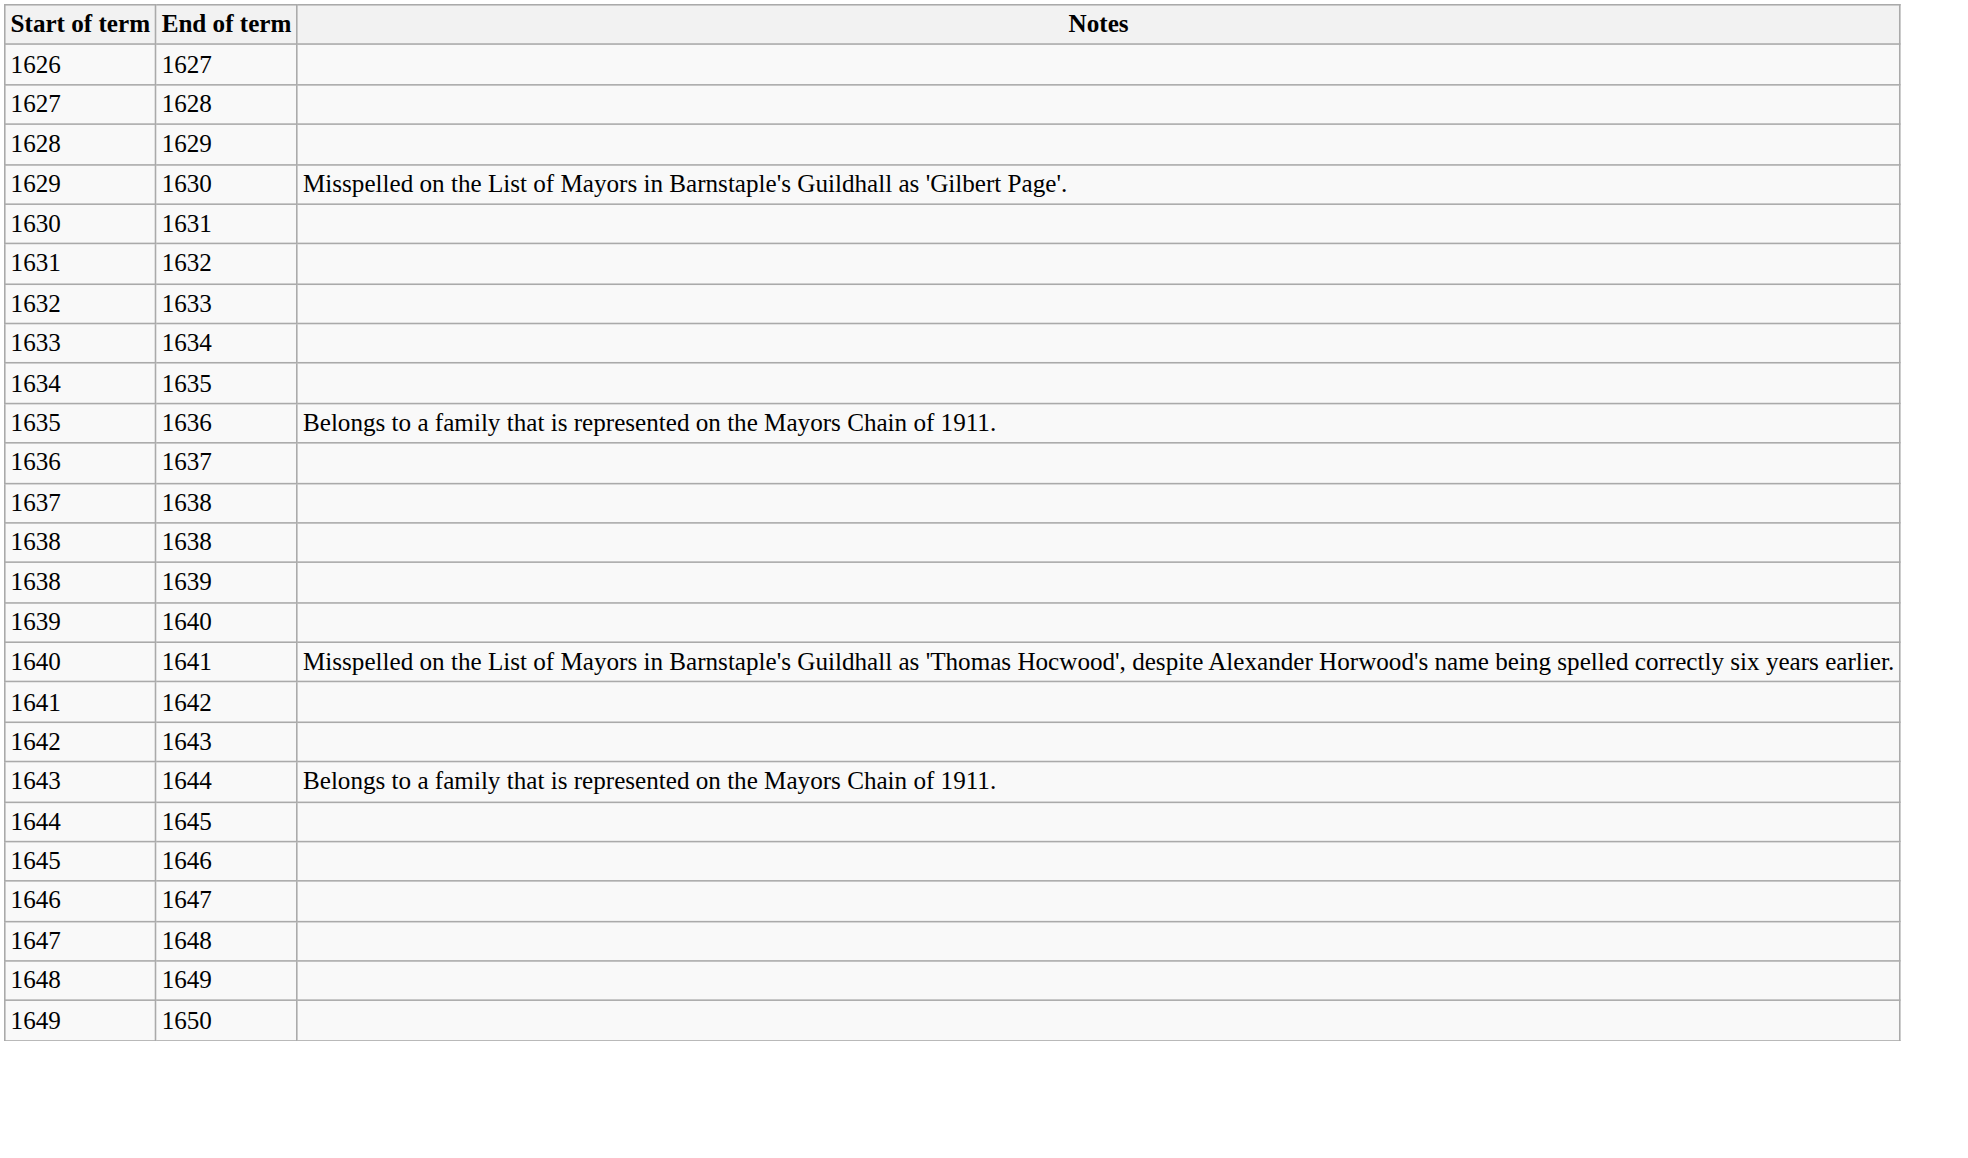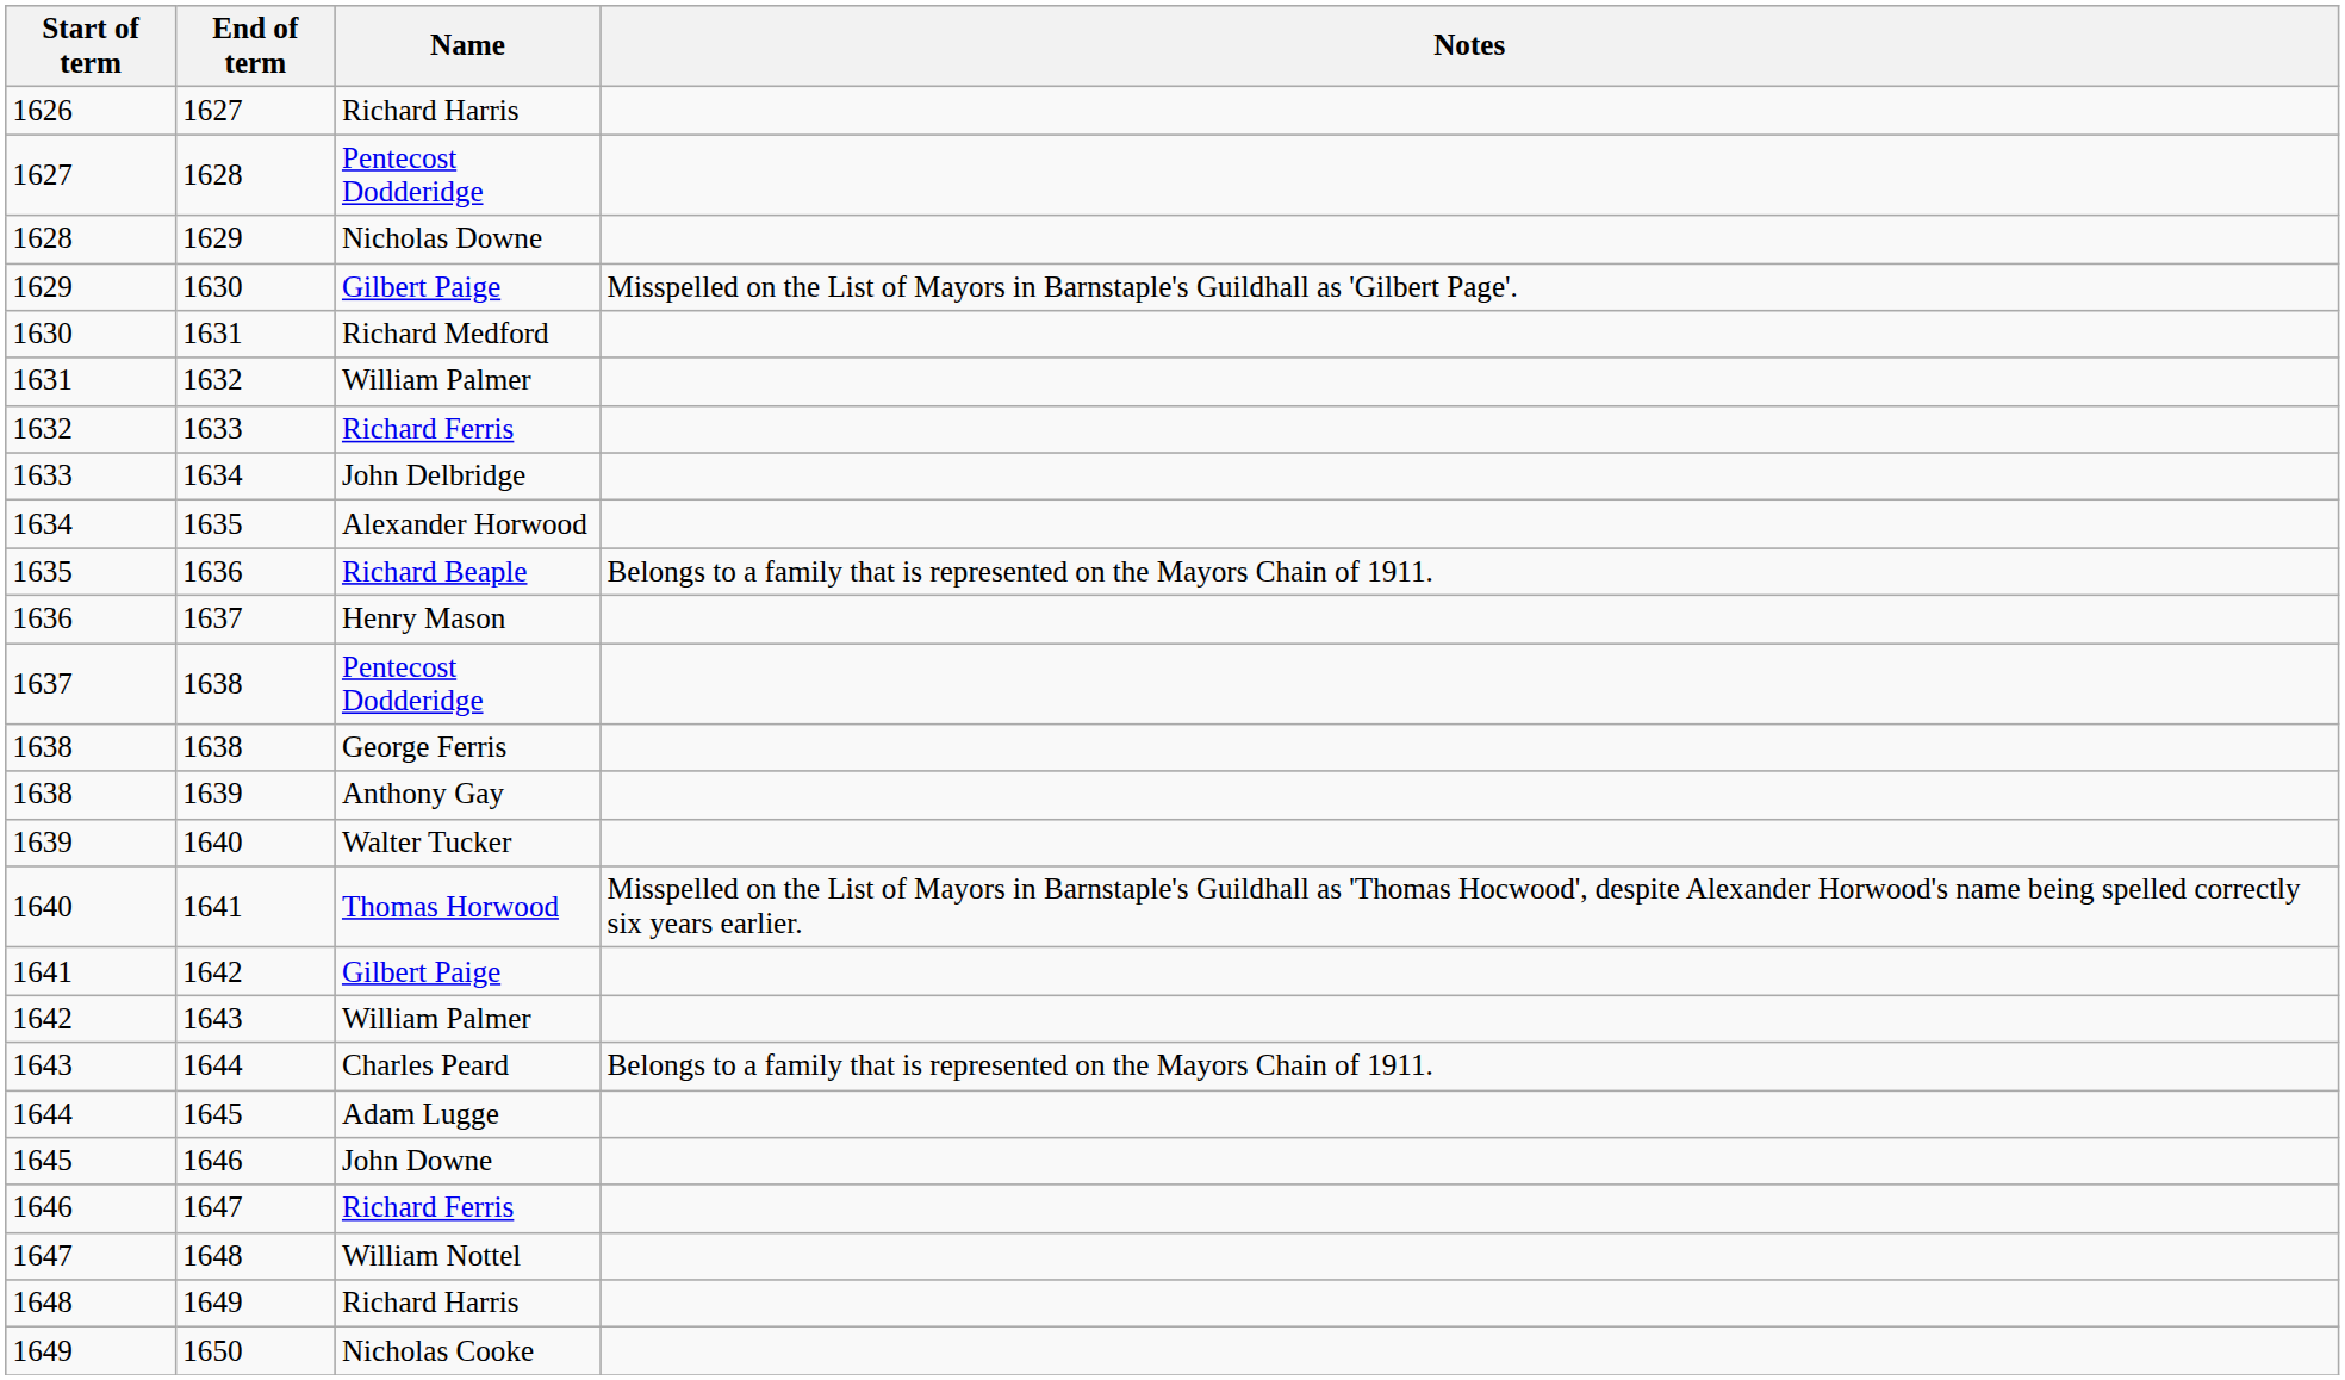 <table class="wikitable mw-collapsible mw-collapsed">
 <tr>
 <th>Start of term</th>
 <th>End of term</th>
+<th>Name</th>
 <th>Notes</th>
 </tr>
 <tr>
 <td>1626</td>
 <td>1627</td>
+<td>Richard Harris</td>
 <td></td>
 </tr>
 <tr>
 <td>1627</td>
 <td>1628</td>
+<td><a href='#'>Pentecost Dodderidge</a></td>
 <td></td>
 </tr>
 <tr>
 <td>1628</td>
 <td>1629</td>
+<td>Nicholas Downe</td>
 <td></td>
 </tr>
 <tr>
 <td>1629</td>
 <td>1630</td>
+<td><a href='#'>Gilbert Paige</a></td>
 <td>Misspelled on the List of Mayors in Barnstaple's Guildhall as 'Gilbert Page'.</td>
 </tr>
 <tr>
 <td>1630</td>
 <td>1631</td>
+<td>Richard Medford</td>
 <td></td>
 </tr>
 <tr>
 <td>1631</td>
 <td>1632</td>
+<td>William Palmer</td>
 <td></td>
 </tr>
 <tr>
 <td>1632</td>
 <td>1633</td>
+<td><a href='#'>Richard Ferris</a></td>
 <td></td>
 </tr>
 <tr>
 <td>1633</td>
 <td>1634</td>
+<td>John Delbridge</td>
 <td></td>
 </tr>
 <tr>
 <td>1634</td>
 <td>1635</td>
+<td>Alexander Horwood</td>
 <td></td>
 </tr>
 <tr>
 <td>1635</td>
 <td>1636</td>
+<td><a href='#'>Richard Beaple</a></td>
 <td>Belongs to a family that is represented on the Mayors Chain of 1911.</td>
 </tr>
 <tr>
 <td>1636</td>
 <td>1637</td>
+<td>Henry Mason</td>
 <td></td>
 </tr>
 <tr>
 <td>1637</td>
 <td>1638</td>
+<td><a href='#'>Pentecost Dodderidge</a></td>
 <td></td>
 </tr>
 <tr>
 <td>1638</td>
 <td>1638</td>
+<td>George Ferris</td>
 <td></td>
 </tr>
 <tr>
 <td>1638</td>
 <td>1639</td>
+<td>Anthony Gay</td>
 <td></td>
 </tr>
 <tr>
 <td>1639</td>
 <td>1640</td>
+<td>Walter Tucker</td>
 <td></td>
 </tr>
 <tr>
 <td>1640</td>
 <td>1641</td>
+<td><a href='#'>Thomas Horwood</a></td>
 <td>Misspelled on the List of Mayors in Barnstaple's Guildhall as 'Thomas Hocwood', despite Alexander Horwood's name being spelled correctly six years earlier.</td>
 </tr>
 <tr>
 <td>1641</td>
 <td>1642</td>
+<td><a href='#'>Gilbert Paige</a></td>
 <td></td>
 </tr>
 <tr>
 <td>1642</td>
 <td>1643</td>
+<td>William Palmer</td>
 <td></td>
 </tr>
 <tr>
 <td>1643</td>
 <td>1644</td>
+<td>Charles Peard</td>
 <td>Belongs to a family that is represented on the Mayors Chain of 1911.</td>
 </tr>
 <tr>
 <td>1644</td>
 <td>1645</td>
+<td>Adam Lugge</td>
 <td></td>
 </tr>
 <tr>
 <td>1645</td>
 <td>1646</td>
+<td>John Downe</td>
 <td></td>
 </tr>
 <tr>
 <td>1646</td>
 <td>1647</td>
+<td><a href='#'>Richard Ferris</a></td>
 <td></td>
 </tr>
 <tr>
 <td>1647</td>
 <td>1648</td>
+<td>William Nottel</td>
 <td></td>
 </tr>
 <tr>
 <td>1648</td>
 <td>1649</td>
+<td>Richard Harris</td>
 <td></td>
 </tr>
 <tr>
 <td>1649</td>
 <td>1650</td>
+<td>Nicholas Cooke</td>
 <td></td>
 </tr>
 </table>
